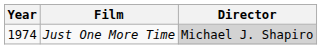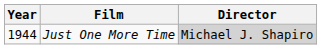 <table class="wikitable">
 <tr>
 <th>Year</th>
 <th>Film</th>
 <th>Director</th>
 </tr>
 <tr>
-<td>1974</td>
+<td>1944</td>
 <td><em>Just One More Time</em></td>
 <td style="background: lightgrey;">Michael J. Shapiro</td>
 </tr>
 </table>
